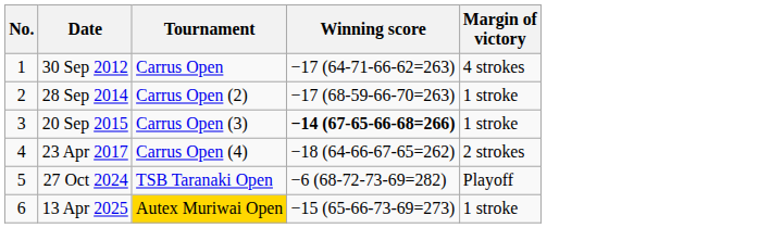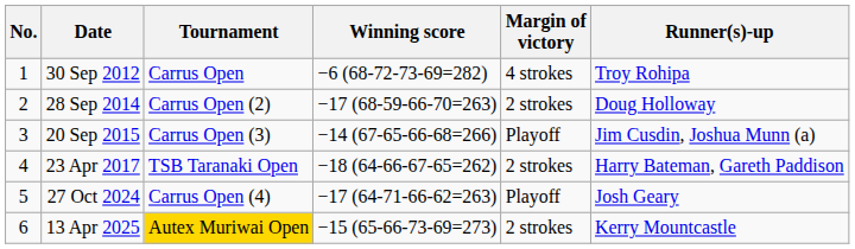 <table class="wikitable" style="font-size:95%;">
 <tr>
 <th>No.</th>
 <th>Date</th>
 <th>Tournament</th>
 <th>Winning score</th>
 <th>Margin of<br>victory</th>
+<th>Runner(s)-up</th>
 </tr>
 <tr>
 <td align=center>1</td>
 <td align=right>30 Sep <a href='#'>2012</a></td>
 <td><a href='#'>Carrus Open</a></td>
-<td>−17 (64-71-66-62=263)</td>
+<td>−6 (68-72-73-69=282)</td>
 <td>4 strokes</td>
+<td> <a href='#'>Troy Rohipa</a></td>
 </tr>
 <tr>
 <td align=center>2</td>
 <td align=right>28 Sep <a href='#'>2014</a></td>
 <td><a href='#'>Carrus Open</a> (2)</td>
 <td>−17 (68-59-66-70=263)</td>
-<td>1 stroke</td>
+<td>2 strokes</td>
+<td> <a href='#'>Doug Holloway</a></td>
 </tr>
 <tr>
 <td align=center>3</td>
 <td align=right>20 Sep <a href='#'>2015</a></td>
 <td><a href='#'>Carrus Open</a> (3)</td>
-<td><strong>−14 (67-65-66-68=266)</strong></td>
-<td>1 stroke</td>
+<td>−14 (67-65-66-68=266)</td>
+<td>Playoff</td>
+<td> <a href='#'>Jim Cusdin</a>,  <a href='#'>Joshua Munn</a> (a)</td>
 </tr>
 <tr>
 <td align=center>4</td>
 <td align=right>23 Apr <a href='#'>2017</a></td>
-<td><a href='#'>Carrus Open</a> (4)</td>
+<td><a href='#'>TSB Taranaki Open</a></td>
 <td>−18 (64-66-67-65=262)</td>
 <td>2 strokes</td>
+<td> <a href='#'>Harry Bateman</a>,  <a href='#'>Gareth Paddison</a></td>
 </tr>
 <tr>
 <td align=center>5</td>
 <td align=right>27 Oct <a href='#'>2024</a></td>
-<td><a href='#'>TSB Taranaki Open</a></td>
-<td>−6 (68-72-73-69=282)</td>
+<td><a href='#'>Carrus Open</a> (4)</td>
+<td>−17 (64-71-66-62=263)</td>
 <td>Playoff</td>
+<td> <a href='#'>Josh Geary</a></td>
 </tr>
 <tr>
 <td align=center>6</td>
 <td align=right>13 Apr <a href='#'>2025</a></td>
 <td style="background: gold;">Autex Muriwai Open</td>
 <td>−15 (65-66-73-69=273)</td>
-<td>1 stroke</td>
+<td>2 strokes</td>
+<td> <a href='#'>Kerry Mountcastle</a></td>
 </tr>
 </table>
